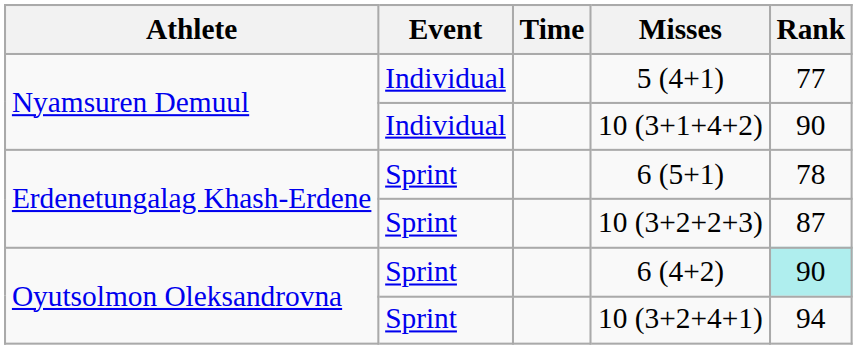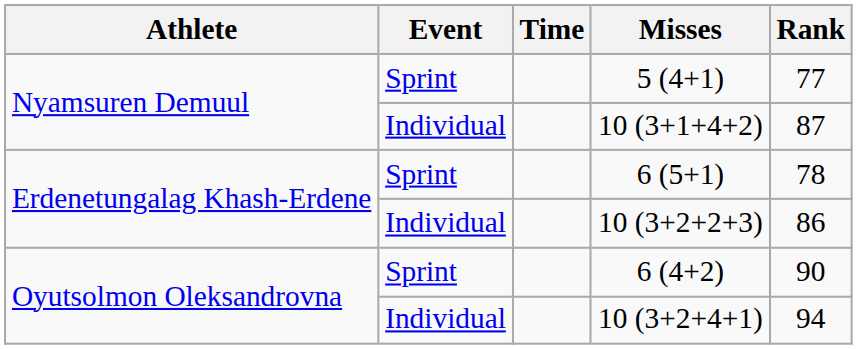 <table class="wikitable" style="font-size:90%">
 <tr>
 <th>Athlete</th>
 <th>Event</th>
 <th>Time</th>
 <th>Misses</th>
 <th>Rank</th>
 </tr>
 <tr align=center>
 <td align=left rowspan=2><a href='#'>Nyamsuren Demuul</a></td>
-<td align=left><a href='#'>Individual</a></td>
+<td align=left><a href='#'>Sprint</a></td>
 <td></td>
 <td>5 (4+1)</td>
 <td>77</td>
 </tr>
 <tr align=center>
 <td align=left><a href='#'>Individual</a></td>
 <td></td>
 <td>10 (3+1+4+2)</td>
-<td>90</td>
+<td>87</td>
 </tr>
 <tr align=center>
 <td align=left rowspan=2><a href='#'>Erdenetungalag Khash-Erdene</a></td>
 <td align=left><a href='#'>Sprint</a></td>
 <td></td>
 <td>6 (5+1)</td>
 <td>78</td>
 </tr>
 <tr align=center>
-<td align=left><a href='#'>Sprint</a></td>
+<td align=left><a href='#'>Individual</a></td>
 <td></td>
 <td>10 (3+2+2+3)</td>
-<td>87</td>
+<td>86</td>
 </tr>
 <tr align=center>
 <td align=left rowspan=2><a href='#'>Oyutsolmon Oleksandrovna</a></td>
 <td align=left><a href='#'>Sprint</a></td>
 <td></td>
 <td>6 (4+2)</td>
-<td style="background: paleturquoise;">90</td>
+<td>90</td>
 </tr>
 <tr align=center>
-<td align=left><a href='#'>Sprint</a></td>
+<td align=left><a href='#'>Individual</a></td>
 <td></td>
 <td>10 (3+2+4+1)</td>
 <td>94</td>
 </tr>
 </table>
